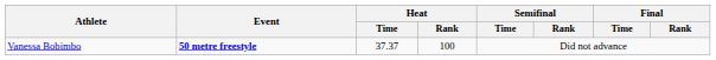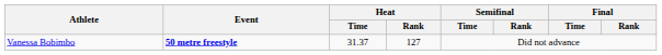 <table class="wikitable" style="text-align:center; font-size:90%; width:50%;">
 <tr>
 <th rowspan="2">Athlete</th>
 <th rowspan="2">Event</th>
 <th colspan="2">Heat</th>
 <th colspan="2">Semifinal</th>
 <th colspan="2">Final</th>
 </tr>
 <tr style="font-size:95%">
 <th>Time</th>
 <th>Rank</th>
 <th>Time</th>
 <th>Rank</th>
 <th>Time</th>
 <th>Rank</th>
 </tr>
 <tr>
 <td align=left><a href='#'>Vanessa Bobimbo</a></td>
 <td align=left><strong><a href='#'>50 metre freestyle</a></strong></td>
-<td>37.37</td>
-<td>100</td>
+<td>31.37</td>
+<td>127</td>
 <td colspan=4>Did not advance</td>
 </tr>
 </table>
